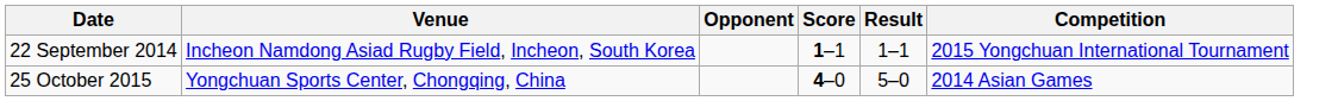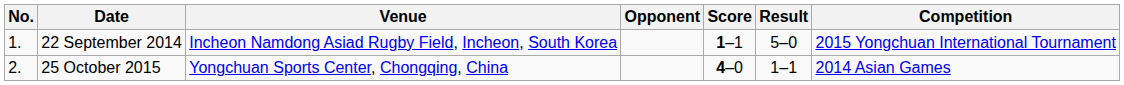 <table class="wikitable">
 <tr>
+<th>No.</th>
 <th>Date</th>
 <th>Venue</th>
 <th>Opponent</th>
 <th>Score</th>
 <th>Result</th>
 <th>Competition</th>
 </tr>
 <tr>
+<td>1.</td>
 <td>22 September 2014</td>
 <td><a href='#'>Incheon Namdong Asiad Rugby Field</a>, <a href='#'>Incheon</a>, <a href='#'>South Korea</a></td>
 <td></td>
 <td align=center><strong>1</strong>–1</td>
-<td align=center>1–1</td>
+<td align=center>5–0</td>
 <td><a href='#'>2015 Yongchuan International Tournament</a></td>
 </tr>
 <tr>
+<td>2.</td>
 <td>25 October 2015</td>
 <td><a href='#'>Yongchuan Sports Center</a>, <a href='#'>Chongqing</a>, <a href='#'>China</a></td>
 <td></td>
 <td align=center><strong>4</strong>–0</td>
-<td align=center>5–0</td>
+<td align=center>1–1</td>
 <td><a href='#'>2014 Asian Games</a></td>
 </tr>
 </table>
